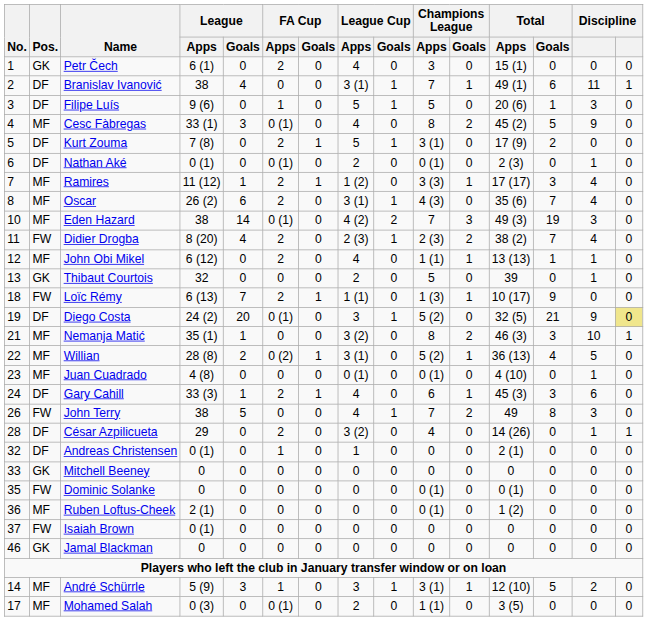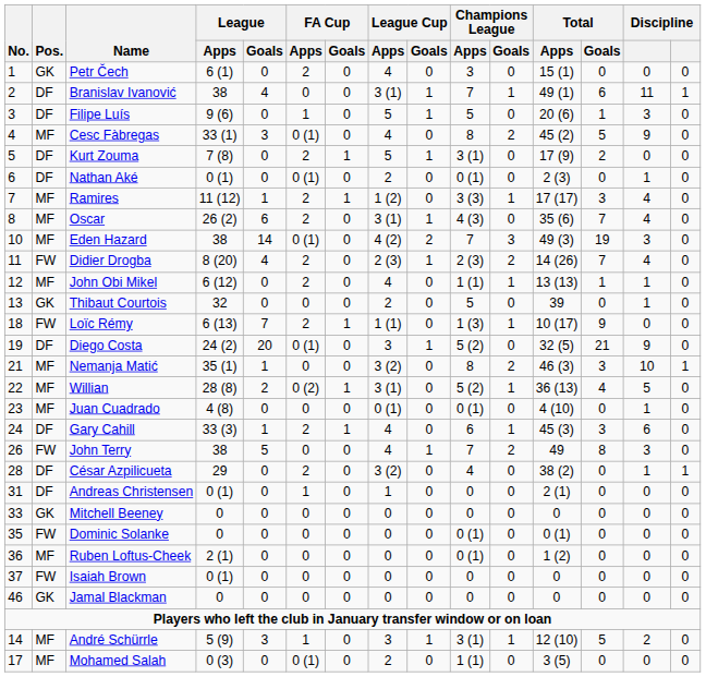 <table class="wikitable" style="text-align:center">
 <tr>
 <th rowspan="2" style="vertical-align:bottom;">No.</th>
 <th rowspan="2" style="vertical-align:bottom;">Pos.</th>
 <th rowspan="2" style="vertical-align:bottom;">Name</th>
 <th colspan="2" style="width:85px;">League</th>
 <th colspan="2" style="width:85px;">FA Cup</th>
 <th colspan="2" style="width:85px;">League Cup</th>
 <th colspan="2" style="width:85px;">Champions League</th>
 <th colspan="2" style="width:85px;">Total</th>
 <th colspan="2" style="width:85px;">Discipline</th>
 </tr>
 <tr>
 <th>Apps</th>
 <th>Goals</th>
 <th>Apps</th>
 <th>Goals</th>
 <th>Apps</th>
 <th>Goals</th>
 <th>Apps</th>
 <th>Goals</th>
 <th>Apps</th>
 <th>Goals</th>
 <th></th>
 <th></th>
 </tr>
 <tr>
 <td align="left">1</td>
 <td align="left">GK</td>
 <td align="left"> <a href='#'>Petr Čech</a></td>
 <td>6 (1)</td>
 <td>0</td>
 <td>2</td>
 <td>0</td>
 <td>4</td>
 <td>0</td>
 <td>3</td>
 <td>0</td>
 <td>15 (1)</td>
 <td>0</td>
 <td>0</td>
 <td>0</td>
 </tr>
 <tr>
 <td align="left">2</td>
 <td align="left">DF</td>
 <td align="left"> <a href='#'>Branislav Ivanović</a></td>
 <td>38</td>
 <td>4</td>
 <td>0</td>
 <td>0</td>
 <td>3 (1)</td>
 <td>1</td>
 <td>7</td>
 <td>1</td>
 <td>49 (1)</td>
 <td>6</td>
 <td>11</td>
 <td>1</td>
 </tr>
 <tr>
 <td align="left">3</td>
 <td align="left">DF</td>
 <td align="left"> <a href='#'>Filipe Luís</a></td>
 <td>9 (6)</td>
 <td>0</td>
 <td>1</td>
 <td>0</td>
 <td>5</td>
 <td>1</td>
 <td>5</td>
 <td>0</td>
 <td>20 (6)</td>
 <td>1</td>
 <td>3</td>
 <td>0</td>
 </tr>
 <tr>
 <td align="left">4</td>
 <td align="left">MF</td>
 <td align="left"> <a href='#'>Cesc Fàbregas</a></td>
 <td>33 (1)</td>
 <td>3</td>
 <td>0 (1)</td>
 <td>0</td>
 <td>4</td>
 <td>0</td>
 <td>8</td>
 <td>2</td>
 <td>45 (2)</td>
 <td>5</td>
 <td>9</td>
 <td>0</td>
 </tr>
 <tr>
 <td align="left">5</td>
 <td align="left">DF</td>
 <td align="left"> <a href='#'>Kurt Zouma</a></td>
 <td>7 (8)</td>
 <td>0</td>
 <td>2</td>
 <td>1</td>
 <td>5</td>
 <td>1</td>
 <td>3 (1)</td>
 <td>0</td>
 <td>17 (9)</td>
 <td>2</td>
 <td>0</td>
 <td>0</td>
 </tr>
 <tr>
 <td align="left">6</td>
 <td align="left">DF</td>
 <td align="left"> <a href='#'>Nathan Aké</a></td>
 <td>0 (1)</td>
 <td>0</td>
 <td>0 (1)</td>
 <td>0</td>
 <td>2</td>
 <td>0</td>
 <td>0 (1)</td>
 <td>0</td>
 <td>2 (3)</td>
 <td>0</td>
 <td>1</td>
 <td>0</td>
 </tr>
 <tr>
 <td align="left">7</td>
 <td align="left">MF</td>
 <td align="left"> <a href='#'>Ramires</a></td>
 <td>11 (12)</td>
 <td>1</td>
 <td>2</td>
 <td>1</td>
 <td>1 (2)</td>
 <td>0</td>
 <td>3 (3)</td>
 <td>1</td>
 <td>17 (17)</td>
 <td>3</td>
 <td>4</td>
 <td>0</td>
 </tr>
 <tr>
 <td align="left">8</td>
 <td align="left">MF</td>
 <td align="left"> <a href='#'>Oscar</a></td>
 <td>26 (2)</td>
 <td>6</td>
 <td>2</td>
 <td>0</td>
 <td>3 (1)</td>
 <td>1</td>
 <td>4 (3)</td>
 <td>0</td>
 <td>35 (6)</td>
 <td>7</td>
 <td>4</td>
 <td>0</td>
 </tr>
 <tr>
 <td align="left">10</td>
 <td align="left">MF</td>
 <td align="left"> <a href='#'>Eden Hazard</a></td>
 <td>38</td>
 <td>14</td>
 <td>0 (1)</td>
 <td>0</td>
 <td>4 (2)</td>
 <td>2</td>
 <td>7</td>
 <td>3</td>
 <td>49 (3)</td>
 <td>19</td>
 <td>3</td>
 <td>0</td>
 </tr>
 <tr>
 <td align="left">11</td>
 <td align="left">FW</td>
 <td align="left"> <a href='#'>Didier Drogba</a></td>
 <td>8 (20)</td>
 <td>4</td>
 <td>2</td>
 <td>0</td>
 <td>2 (3)</td>
 <td>1</td>
 <td>2 (3)</td>
 <td>2</td>
-<td>38 (2)</td>
+<td>14 (26)</td>
 <td>7</td>
 <td>4</td>
 <td>0</td>
 </tr>
 <tr>
 <td align="left">12</td>
 <td align="left">MF</td>
 <td align="left"> <a href='#'>John Obi Mikel</a></td>
 <td>6 (12)</td>
 <td>0</td>
 <td>2</td>
 <td>0</td>
 <td>4</td>
 <td>0</td>
 <td>1 (1)</td>
 <td>1</td>
 <td>13 (13)</td>
 <td>1</td>
 <td>1</td>
 <td>0</td>
 </tr>
 <tr>
 <td align="left">13</td>
 <td align="left">GK</td>
 <td align="left"> <a href='#'>Thibaut Courtois</a></td>
 <td>32</td>
 <td>0</td>
 <td>0</td>
 <td>0</td>
 <td>2</td>
 <td>0</td>
 <td>5</td>
 <td>0</td>
 <td>39</td>
 <td>0</td>
 <td>1</td>
 <td>0</td>
 </tr>
 <tr>
 <td align="left">18</td>
 <td align="left">FW</td>
 <td align="left"> <a href='#'>Loïc Rémy</a></td>
 <td>6 (13)</td>
 <td>7</td>
 <td>2</td>
 <td>1</td>
 <td>1 (1)</td>
 <td>0</td>
 <td>1 (3)</td>
 <td>1</td>
 <td>10 (17)</td>
 <td>9</td>
 <td>0</td>
 <td>0</td>
 </tr>
 <tr>
 <td align="left">19</td>
 <td align="left">DF</td>
 <td align="left"> <a href='#'>Diego Costa</a></td>
 <td>24 (2)</td>
 <td>20</td>
 <td>0 (1)</td>
 <td>0</td>
 <td>3</td>
 <td>1</td>
 <td>5 (2)</td>
 <td>0</td>
 <td>32 (5)</td>
 <td>21</td>
 <td>9</td>
-<td style="background: khaki;">0</td>
+<td>0</td>
 </tr>
 <tr>
 <td align="left">21</td>
 <td align="left">MF</td>
 <td align="left"> <a href='#'>Nemanja Matić</a></td>
 <td>35 (1)</td>
 <td>1</td>
 <td>0</td>
 <td>0</td>
 <td>3 (2)</td>
 <td>0</td>
 <td>8</td>
 <td>2</td>
 <td>46 (3)</td>
 <td>3</td>
 <td>10</td>
 <td>1</td>
 </tr>
 <tr>
 <td align="left">22</td>
 <td align="left">MF</td>
 <td align="left"> <a href='#'>Willian</a></td>
 <td>28 (8)</td>
 <td>2</td>
 <td>0 (2)</td>
 <td>1</td>
 <td>3 (1)</td>
 <td>0</td>
 <td>5 (2)</td>
 <td>1</td>
 <td>36 (13)</td>
 <td>4</td>
 <td>5</td>
 <td>0</td>
 </tr>
 <tr>
 <td align="left">23</td>
 <td align="left">MF</td>
 <td align="left"> <a href='#'>Juan Cuadrado</a></td>
 <td>4 (8)</td>
 <td>0</td>
 <td>0</td>
 <td>0</td>
 <td>0 (1)</td>
 <td>0</td>
 <td>0 (1)</td>
 <td>0</td>
 <td>4 (10)</td>
 <td>0</td>
 <td>1</td>
 <td>0</td>
 </tr>
 <tr>
 <td align="left">24</td>
 <td align="left">DF</td>
 <td align="left"> <a href='#'>Gary Cahill</a></td>
 <td>33 (3)</td>
 <td>1</td>
 <td>2</td>
 <td>1</td>
 <td>4</td>
 <td>0</td>
 <td>6</td>
 <td>1</td>
 <td>45 (3)</td>
 <td>3</td>
 <td>6</td>
 <td>0</td>
 </tr>
 <tr>
 <td align="left">26</td>
 <td align="left">FW</td>
 <td align="left"> <a href='#'>John Terry</a></td>
 <td>38</td>
 <td>5</td>
 <td>0</td>
 <td>0</td>
 <td>4</td>
 <td>1</td>
 <td>7</td>
 <td>2</td>
 <td>49</td>
 <td>8</td>
 <td>3</td>
 <td>0</td>
 </tr>
 <tr>
 <td align="left">28</td>
 <td align="left">DF</td>
 <td align="left"> <a href='#'>César Azpilicueta</a></td>
 <td>29</td>
 <td>0</td>
 <td>2</td>
 <td>0</td>
 <td>3 (2)</td>
 <td>0</td>
 <td>4</td>
 <td>0</td>
-<td>14 (26)</td>
+<td>38 (2)</td>
 <td>0</td>
 <td>1</td>
 <td>1</td>
 </tr>
 <tr>
-<td align="left">32</td>
+<td align="left">31</td>
 <td align="left">DF</td>
 <td align="left"> <a href='#'>Andreas Christensen</a></td>
 <td>0 (1)</td>
 <td>0</td>
 <td>1</td>
 <td>0</td>
 <td>1</td>
 <td>0</td>
 <td>0</td>
 <td>0</td>
 <td>2 (1)</td>
 <td>0</td>
 <td>0</td>
 <td>0</td>
 </tr>
 <tr>
 <td align="left">33</td>
 <td align="left">GK</td>
 <td align="left"> <a href='#'>Mitchell Beeney</a></td>
 <td>0</td>
 <td>0</td>
 <td>0</td>
 <td>0</td>
 <td>0</td>
 <td>0</td>
 <td>0</td>
 <td>0</td>
 <td>0</td>
 <td>0</td>
 <td>0</td>
 <td>0</td>
 </tr>
 <tr>
 <td align="left">35</td>
 <td align="left">FW</td>
 <td align="left"> <a href='#'>Dominic Solanke</a></td>
 <td>0</td>
 <td>0</td>
 <td>0</td>
 <td>0</td>
 <td>0</td>
 <td>0</td>
 <td>0 (1)</td>
 <td>0</td>
 <td>0 (1)</td>
 <td>0</td>
 <td>0</td>
 <td>0</td>
 </tr>
 <tr>
 <td align="left">36</td>
 <td align="left">MF</td>
 <td align="left"> <a href='#'>Ruben Loftus-Cheek</a></td>
 <td>2 (1)</td>
 <td>0</td>
 <td>0</td>
 <td>0</td>
 <td>0</td>
 <td>0</td>
 <td>0 (1)</td>
 <td>0</td>
 <td>1 (2)</td>
 <td>0</td>
 <td>0</td>
 <td>0</td>
 </tr>
 <tr>
 <td align="left">37</td>
 <td align="left">FW</td>
 <td align="left"> <a href='#'>Isaiah Brown</a></td>
 <td>0 (1)</td>
 <td>0</td>
 <td>0</td>
 <td>0</td>
 <td>0</td>
 <td>0</td>
 <td>0</td>
 <td>0</td>
 <td>0</td>
 <td>0</td>
 <td>0</td>
 <td>0</td>
 </tr>
 <tr>
 <td align="left">46</td>
 <td align="left">GK</td>
 <td align="left"> <a href='#'>Jamal Blackman</a></td>
 <td>0</td>
 <td>0</td>
 <td>0</td>
 <td>0</td>
 <td>0</td>
 <td>0</td>
 <td>0</td>
 <td>0</td>
 <td>0</td>
 <td>0</td>
 <td>0</td>
 <td>0</td>
 </tr>
 <tr>
 <td colspan="15"><strong>Players who left the club in January transfer window or on loan</strong></td>
 </tr>
 <tr>
 <td align="left">14</td>
 <td align="left">MF</td>
 <td align="left"> <a href='#'>André Schürrle</a></td>
 <td>5 (9)</td>
 <td>3</td>
 <td>1</td>
 <td>0</td>
 <td>3</td>
 <td>1</td>
 <td>3 (1)</td>
 <td>1</td>
 <td>12 (10)</td>
 <td>5</td>
 <td>2</td>
 <td>0</td>
 </tr>
 <tr>
 <td align="left">17</td>
 <td align="left">MF</td>
 <td align="left"> <a href='#'>Mohamed Salah</a></td>
 <td>0 (3)</td>
 <td>0</td>
 <td>0 (1)</td>
 <td>0</td>
 <td>2</td>
 <td>0</td>
 <td>1 (1)</td>
 <td>0</td>
 <td>3 (5)</td>
 <td>0</td>
 <td>0</td>
 <td>0</td>
 </tr>
 </table>
